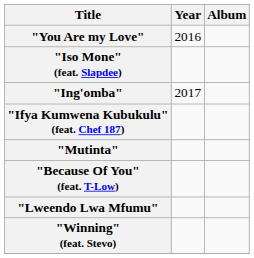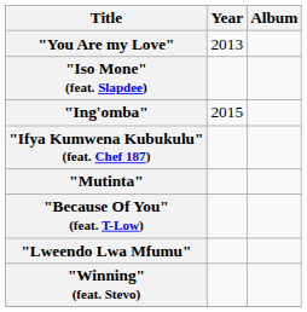 <table class="wikitable">
 <tr>
 <th scope="col">Title</th>
 <th scope="col">Year</th>
 <th scope="col">Album</th>
 </tr>
 <tr>
 <th>"You Are my Love"</th>
-<td>2016</td>
+<td>2013</td>
 <td></td>
 </tr>
 <tr>
 <th scope="row">"Iso Mone"<br><small>(feat. <a href='#'>Slapdee</a>)</small></th>
 <td></td>
 <td></td>
 </tr>
 <tr>
 <th>"Ing'omba"</th>
-<td>2017</td>
+<td>2015</td>
 <td></td>
 </tr>
 <tr>
 <th scope="row">"Ifya Kumwena Kubukulu"<br><small>(feat. <a href='#'>Chef 187</a>)</small></th>
 <td></td>
 <td></td>
 </tr>
 <tr>
 <th>"Mutinta"</th>
 <td></td>
 <td></td>
 </tr>
 <tr>
 <th scope="row">"Because Of You"<br><small>(feat. <a href='#'>T-Low</a>)</small></th>
 <td></td>
 <td></td>
 </tr>
 <tr>
 <th>"Lweendo Lwa Mfumu"</th>
 <td></td>
 <td></td>
 </tr>
 <tr>
 <th scope="row">"Winning"<br><small>(feat. Stevo)</small></th>
 <td></td>
 <td></td>
 </tr>
 <tr>
 </tr>
 </table>
